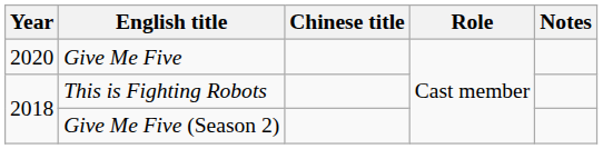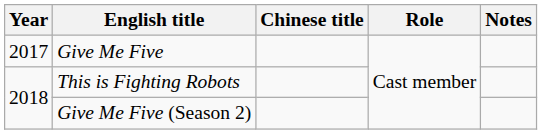 <table class="wikitable">
 <tr>
 <th>Year</th>
 <th>English title</th>
 <th>Chinese title</th>
 <th>Role</th>
 <th>Notes</th>
 </tr>
 <tr>
-<td>2020</td>
+<td>2017</td>
 <td><em>Give Me Five</em></td>
 <td></td>
 <td rowspan=3>Cast member</td>
 <td></td>
 </tr>
 <tr>
 <td rowspan=2>2018</td>
 <td><em>This is Fighting Robots</em></td>
 <td></td>
 <td></td>
 </tr>
 <tr>
 <td><em>Give Me Five</em> (Season 2)</td>
 <td></td>
 <td></td>
 </tr>
 </table>
